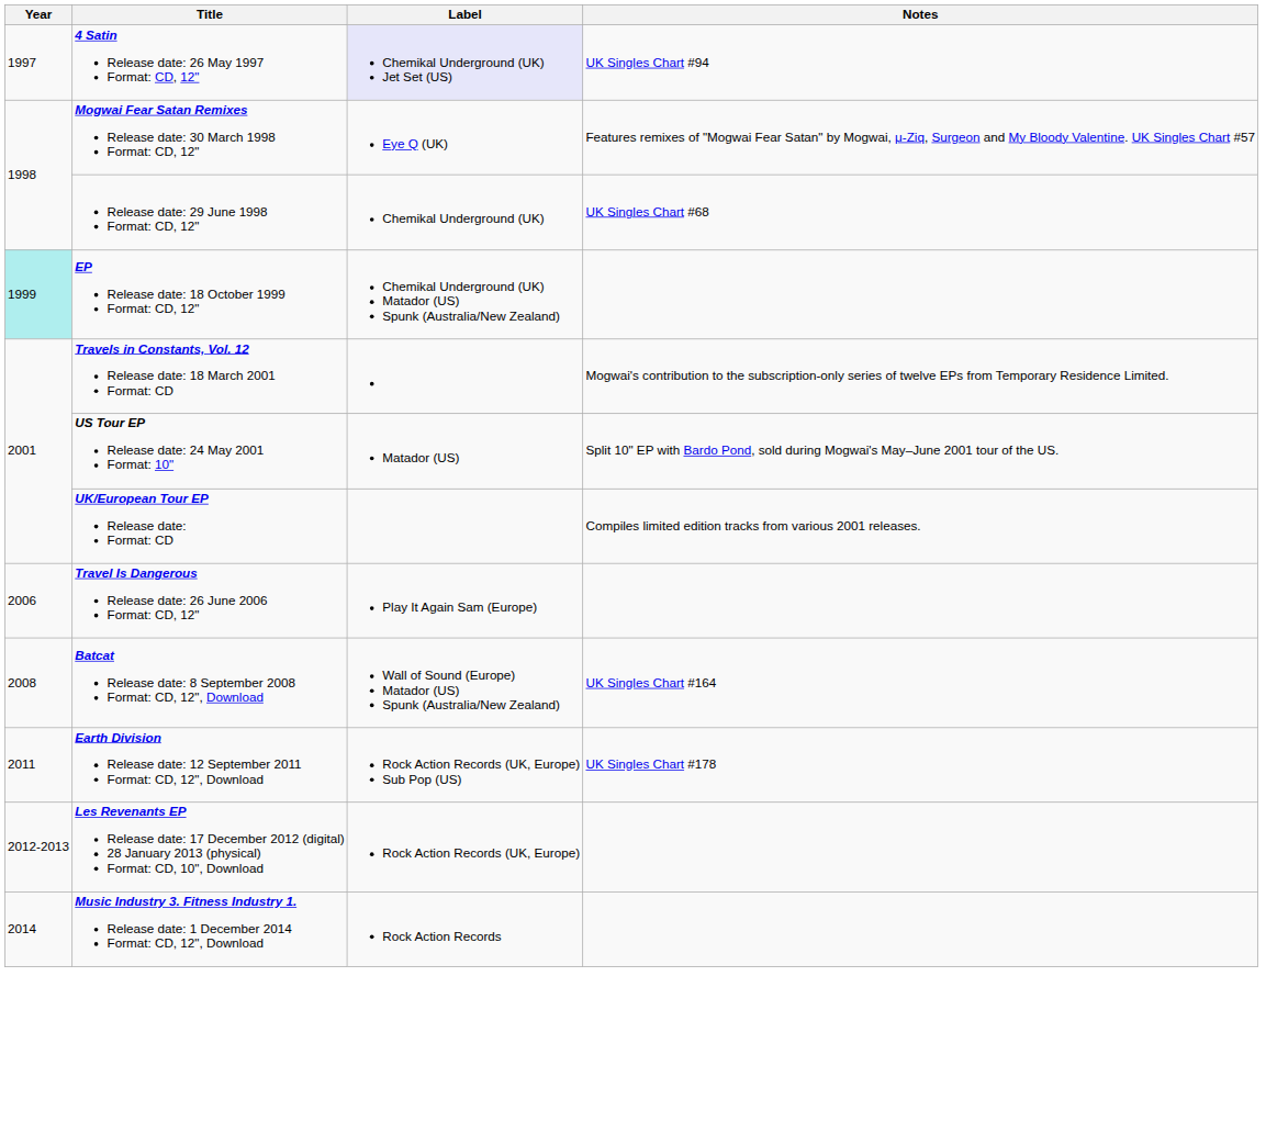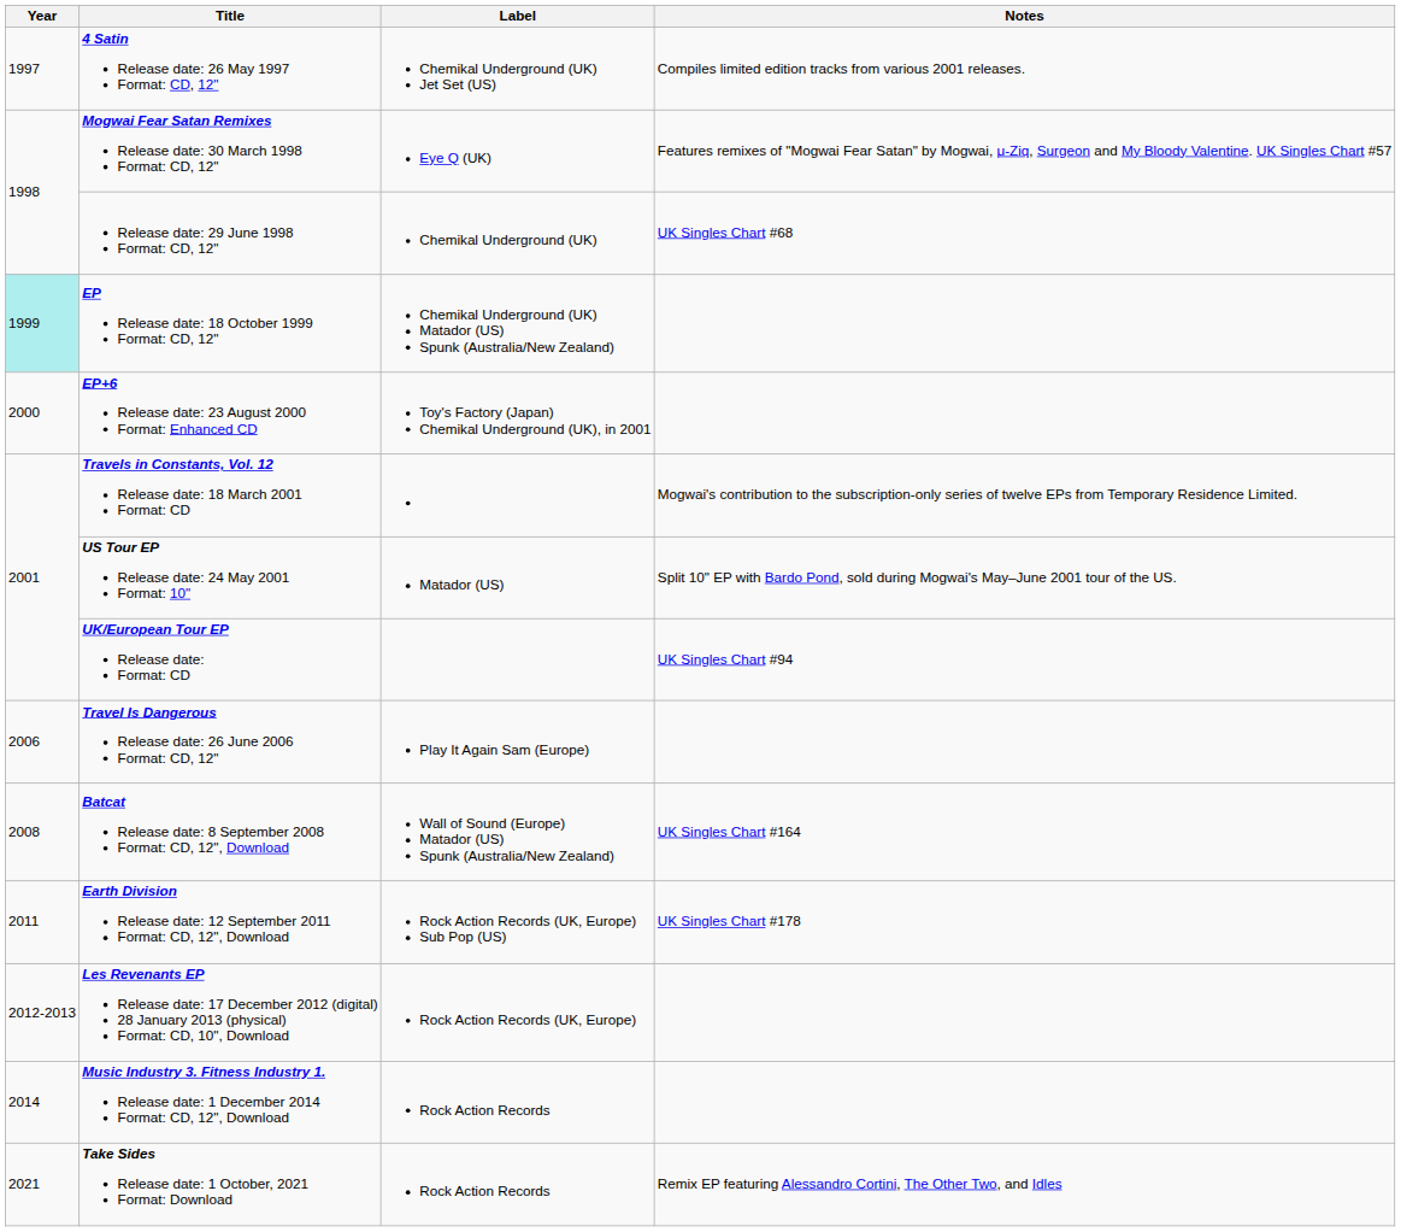 <table class="wikitable">
 <tr>
 <th>Year</th>
 <th>Title</th>
 <th>Label</th>
 <th>Notes</th>
 </tr>
 <tr>
 <td>1997</td>
 <td><strong><em><a href='#'>4 Satin</a></em></strong><br><ul><li>Release date: 26 May 1997</li><li>Format: <a href='#'>CD</a>, <a href='#'>12"</a></li></ul></td>
-<td style="background: lavender;"><br><ul><li>Chemikal Underground (UK)</li><li>Jet Set (US)</li></ul></td>
-<td><a href='#'>UK Singles Chart</a> #94</td>
+<td><br><ul><li>Chemikal Underground (UK)</li><li>Jet Set (US)</li></ul></td>
+<td>Compiles limited edition tracks from various 2001 releases.</td>
 </tr>
 <tr>
 <td rowspan="2">1998</td>
 <td><strong><em><a href='#'>Mogwai Fear Satan Remixes</a></em></strong><br><ul><li>Release date: 30 March 1998</li><li>Format: CD, 12"</li></ul></td>
 <td><br><ul><li><a href='#'>Eye Q</a> (UK)</li></ul></td>
 <td>Features remixes of "Mogwai Fear Satan" by Mogwai, <a href='#'>μ-Ziq</a>, <a href='#'>Surgeon</a> and <a href='#'>My Bloody Valentine</a>. <a href='#'>UK Singles Chart</a> #57</td>
 </tr>
 <tr>
 <td><br><ul><li>Release date: 29 June 1998</li><li>Format: CD, 12"</li></ul></td>
 <td><br><ul><li>Chemikal Underground (UK)</li></ul></td>
 <td><a href='#'>UK Singles Chart</a> #68</td>
 </tr>
 <tr>
 <td style="background: paleturquoise;">1999</td>
 <td><strong><em><a href='#'>EP</a></em></strong><br><ul><li>Release date: 18 October 1999</li><li>Format: CD, 12"</li></ul></td>
 <td><br><ul><li>Chemikal Underground (UK)</li><li>Matador (US)</li><li>Spunk (Australia/New Zealand)</li></ul></td>
 <td></td>
 </tr>
 <tr>
+<td>2000</td>
+<td><strong><em><a href='#'>EP+6</a></em></strong><br><ul><li>Release date: 23 August 2000</li><li>Format: <a href='#'>Enhanced CD</a></li></ul></td>
+<td><br><ul><li>Toy's Factory (Japan)</li><li>Chemikal Underground (UK), in 2001</li></ul></td>
+<td></td>
+</tr>
+<tr>
 <td rowspan="3">2001</td>
 <td><strong><em><a href='#'>Travels in Constants, Vol. 12</a></em></strong><br><ul><li>Release date: 18 March 2001</li><li>Format: CD</li></ul></td>
 <td><br><ul><li></li></ul></td>
 <td>Mogwai's contribution to the subscription-only series of twelve EPs from Temporary Residence Limited.</td>
 </tr>
 <tr>
 <td><strong><em>US Tour EP</em></strong><br><ul><li>Release date: 24 May 2001</li><li>Format: <a href='#'>10"</a></li></ul></td>
 <td><br><ul><li>Matador (US)</li></ul></td>
 <td>Split 10" EP with <a href='#'>Bardo Pond</a>, sold during Mogwai's May–June 2001 tour of the US.</td>
 </tr>
 <tr>
 <td><strong><em><a href='#'>UK/European Tour EP</a></em></strong><br><ul><li>Release date: </li><li>Format: CD</li></ul></td>
 <td></td>
-<td>Compiles limited edition tracks from various 2001 releases.</td>
+<td><a href='#'>UK Singles Chart</a> #94</td>
 </tr>
 <tr>
 <td>2006</td>
 <td><strong><em><a href='#'>Travel Is Dangerous</a></em></strong><br><ul><li>Release date: 26 June 2006</li><li>Format: CD, 12"</li></ul></td>
 <td><br><ul><li>Play It Again Sam (Europe)</li></ul></td>
 <td></td>
 </tr>
 <tr>
 <td>2008</td>
 <td><strong><em><a href='#'>Batcat</a></em></strong><br><ul><li>Release date: 8 September 2008</li><li>Format: CD, 12", <a href='#'>Download</a></li></ul></td>
 <td><br><ul><li>Wall of Sound (Europe)</li><li>Matador (US)</li><li>Spunk (Australia/New Zealand)</li></ul></td>
 <td><a href='#'>UK Singles Chart</a> #164</td>
 </tr>
 <tr>
 <td>2011</td>
 <td><strong><em><a href='#'>Earth Division</a></em></strong><br><ul><li>Release date: 12 September 2011</li><li>Format: CD, 12", Download</li></ul></td>
 <td><br><ul><li>Rock Action Records (UK, Europe)</li><li>Sub Pop (US)</li></ul></td>
 <td><a href='#'>UK Singles Chart</a> #178</td>
 </tr>
 <tr>
 <td>2012-2013</td>
 <td><strong><em><a href='#'>Les Revenants EP</a></em></strong><br><ul><li>Release date: 17 December 2012 (digital)</li><li>28 January 2013 (physical)</li><li>Format: CD, 10", Download</li></ul></td>
 <td><br><ul><li>Rock Action Records (UK, Europe)</li></ul></td>
 <td></td>
 </tr>
 <tr>
 <td>2014</td>
 <td><strong><em><a href='#'>Music Industry 3. Fitness Industry 1.</a></em></strong><br><ul><li>Release date: 1 December 2014</li><li>Format: CD, 12", Download</li></ul></td>
 <td><br><ul><li>Rock Action Records</li></ul></td>
 <td></td>
 </tr>
+<tr>
+<td>2021</td>
+<td><strong><em>Take Sides</em></strong><br><ul><li>Release date: 1 October, 2021</li><li>Format: Download</li></ul></td>
+<td><br><ul><li>Rock Action Records</li></ul></td>
+<td>Remix EP featuring <a href='#'>Alessandro Cortini</a>, <a href='#'>The Other Two</a>, and <a href='#'>Idles</a></td>
+</tr>
 </table>
